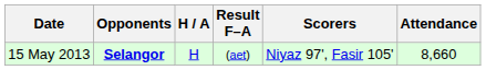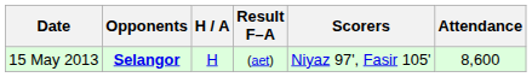 <table class="wikitable" style="text-align:center">
 <tr>
 <th>Date</th>
 <th>Opponents</th>
 <th>H / A</th>
 <th>Result<br>F–A</th>
 <th>Scorers</th>
 <th>Attendance</th>
 </tr>
 <tr bgcolor="#ddffdd">
 <td>15 May 2013</td>
 <td><strong><a href='#'>Selangor</a></strong></td>
 <td><a href='#'>H</a></td>
 <td> <small>(<a href='#'>aet</a>)</small></td>
 <td><a href='#'>Niyaz</a> 97', <a href='#'>Fasir</a> 105'</td>
-<td>8,660</td>
+<td>8,600</td>
 </tr>
 </table>
